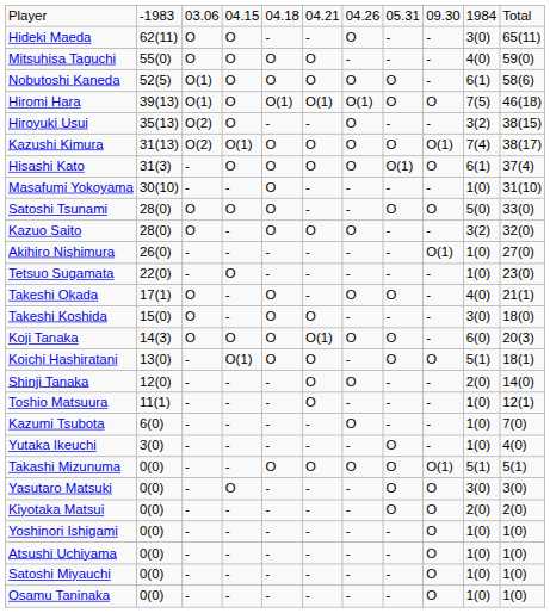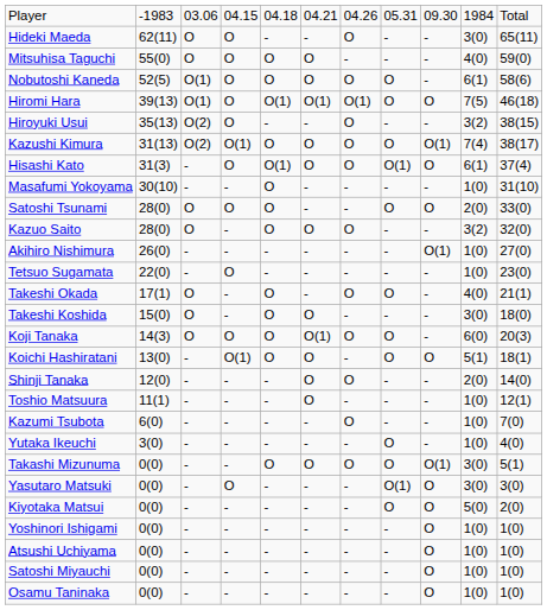 <table class="wikitable" style="text-align:left;">
 <tr>
 <td>Player</td>
 <td>-1983</td>
 <td>03.06</td>
 <td>04.15</td>
 <td>04.18</td>
 <td>04.21</td>
 <td>04.26</td>
 <td>05.31</td>
 <td>09.30</td>
 <td>1984</td>
 <td>Total</td>
 </tr>
 <tr>
 <td><a href='#'>Hideki Maeda</a></td>
 <td>62(11)</td>
 <td>O</td>
 <td>O</td>
 <td>-</td>
 <td>-</td>
 <td>O</td>
 <td>-</td>
 <td>-</td>
 <td>3(0)</td>
 <td>65(11)</td>
 </tr>
 <tr>
 <td><a href='#'>Mitsuhisa Taguchi</a></td>
 <td>55(0)</td>
 <td>O</td>
 <td>O</td>
 <td>O</td>
 <td>O</td>
 <td>-</td>
 <td>-</td>
 <td>-</td>
 <td>4(0)</td>
 <td>59(0)</td>
 </tr>
 <tr>
 <td><a href='#'>Nobutoshi Kaneda</a></td>
 <td>52(5)</td>
 <td>O(1)</td>
 <td>O</td>
 <td>O</td>
 <td>O</td>
 <td>O</td>
 <td>O</td>
 <td>-</td>
 <td>6(1)</td>
 <td>58(6)</td>
 </tr>
 <tr>
 <td><a href='#'>Hiromi Hara</a></td>
 <td>39(13)</td>
 <td>O(1)</td>
 <td>O</td>
 <td>O(1)</td>
 <td>O(1)</td>
 <td>O(1)</td>
 <td>O</td>
 <td>O</td>
 <td>7(5)</td>
 <td>46(18)</td>
 </tr>
 <tr>
 <td><a href='#'>Hiroyuki Usui</a></td>
 <td>35(13)</td>
 <td>O(2)</td>
 <td>O</td>
 <td>-</td>
 <td>-</td>
 <td>O</td>
 <td>-</td>
 <td>-</td>
 <td>3(2)</td>
 <td>38(15)</td>
 </tr>
 <tr>
 <td><a href='#'>Kazushi Kimura</a></td>
 <td>31(13)</td>
 <td>O(2)</td>
 <td>O(1)</td>
 <td>O</td>
 <td>O</td>
 <td>O</td>
 <td>O</td>
 <td>O(1)</td>
 <td>7(4)</td>
 <td>38(17)</td>
 </tr>
 <tr>
 <td><a href='#'>Hisashi Kato</a></td>
 <td>31(3)</td>
 <td>-</td>
 <td>O</td>
-<td>O</td>
+<td>O(1)</td>
 <td>O</td>
 <td>O</td>
 <td>O(1)</td>
 <td>O</td>
 <td>6(1)</td>
 <td>37(4)</td>
 </tr>
 <tr>
 <td><a href='#'>Masafumi Yokoyama</a></td>
 <td>30(10)</td>
 <td>-</td>
 <td>-</td>
 <td>O</td>
 <td>-</td>
 <td>-</td>
 <td>-</td>
 <td>-</td>
 <td>1(0)</td>
 <td>31(10)</td>
 </tr>
 <tr>
 <td><a href='#'>Satoshi Tsunami</a></td>
 <td>28(0)</td>
 <td>O</td>
 <td>O</td>
 <td>O</td>
 <td>-</td>
 <td>-</td>
 <td>O</td>
 <td>O</td>
-<td>5(0)</td>
+<td>2(0)</td>
 <td>33(0)</td>
 </tr>
 <tr>
 <td><a href='#'>Kazuo Saito</a></td>
 <td>28(0)</td>
 <td>O</td>
 <td>-</td>
 <td>O</td>
 <td>O</td>
 <td>O</td>
 <td>-</td>
 <td>-</td>
 <td>3(2)</td>
 <td>32(0)</td>
 </tr>
 <tr>
 <td><a href='#'>Akihiro Nishimura</a></td>
 <td>26(0)</td>
 <td>-</td>
 <td>-</td>
 <td>-</td>
 <td>-</td>
 <td>-</td>
 <td>-</td>
 <td>O(1)</td>
 <td>1(0)</td>
 <td>27(0)</td>
 </tr>
 <tr>
 <td><a href='#'>Tetsuo Sugamata</a></td>
 <td>22(0)</td>
 <td>-</td>
 <td>O</td>
 <td>-</td>
 <td>-</td>
 <td>-</td>
 <td>-</td>
 <td>-</td>
 <td>1(0)</td>
 <td>23(0)</td>
 </tr>
 <tr>
 <td><a href='#'>Takeshi Okada</a></td>
 <td>17(1)</td>
 <td>O</td>
 <td>-</td>
 <td>O</td>
 <td>-</td>
 <td>O</td>
 <td>O</td>
 <td>-</td>
 <td>4(0)</td>
 <td>21(1)</td>
 </tr>
 <tr>
 <td><a href='#'>Takeshi Koshida</a></td>
 <td>15(0)</td>
 <td>O</td>
 <td>-</td>
 <td>O</td>
 <td>O</td>
 <td>-</td>
 <td>-</td>
 <td>-</td>
 <td>3(0)</td>
 <td>18(0)</td>
 </tr>
 <tr>
 <td><a href='#'>Koji Tanaka</a></td>
 <td>14(3)</td>
 <td>O</td>
 <td>O</td>
 <td>O</td>
 <td>O(1)</td>
 <td>O</td>
 <td>O</td>
 <td>-</td>
 <td>6(0)</td>
 <td>20(3)</td>
 </tr>
 <tr>
 <td><a href='#'>Koichi Hashiratani</a></td>
 <td>13(0)</td>
 <td>-</td>
 <td>O(1)</td>
 <td>O</td>
 <td>O</td>
 <td>-</td>
 <td>O</td>
 <td>O</td>
 <td>5(1)</td>
 <td>18(1)</td>
 </tr>
 <tr>
 <td><a href='#'>Shinji Tanaka</a></td>
 <td>12(0)</td>
 <td>-</td>
 <td>-</td>
 <td>-</td>
 <td>O</td>
 <td>O</td>
 <td>-</td>
 <td>-</td>
 <td>2(0)</td>
 <td>14(0)</td>
 </tr>
 <tr>
 <td><a href='#'>Toshio Matsuura</a></td>
 <td>11(1)</td>
 <td>-</td>
 <td>-</td>
 <td>-</td>
 <td>O</td>
 <td>-</td>
 <td>-</td>
 <td>-</td>
 <td>1(0)</td>
 <td>12(1)</td>
 </tr>
 <tr>
 <td><a href='#'>Kazumi Tsubota</a></td>
 <td>6(0)</td>
 <td>-</td>
 <td>-</td>
 <td>-</td>
 <td>-</td>
 <td>O</td>
 <td>-</td>
 <td>-</td>
 <td>1(0)</td>
 <td>7(0)</td>
 </tr>
 <tr>
 <td><a href='#'>Yutaka Ikeuchi</a></td>
 <td>3(0)</td>
 <td>-</td>
 <td>-</td>
 <td>-</td>
 <td>-</td>
 <td>-</td>
 <td>O</td>
 <td>-</td>
 <td>1(0)</td>
 <td>4(0)</td>
 </tr>
 <tr>
 <td><a href='#'>Takashi Mizunuma</a></td>
 <td>0(0)</td>
 <td>-</td>
 <td>-</td>
 <td>O</td>
 <td>O</td>
 <td>O</td>
 <td>O</td>
 <td>O(1)</td>
-<td>5(1)</td>
+<td>3(0)</td>
 <td>5(1)</td>
 </tr>
 <tr>
 <td><a href='#'>Yasutaro Matsuki</a></td>
 <td>0(0)</td>
 <td>-</td>
 <td>O</td>
 <td>-</td>
 <td>-</td>
 <td>-</td>
-<td>O</td>
+<td>O(1)</td>
 <td>O</td>
 <td>3(0)</td>
 <td>3(0)</td>
 </tr>
 <tr>
 <td><a href='#'>Kiyotaka Matsui</a></td>
 <td>0(0)</td>
 <td>-</td>
 <td>-</td>
 <td>-</td>
 <td>-</td>
 <td>-</td>
 <td>O</td>
 <td>O</td>
-<td>2(0)</td>
+<td>5(0)</td>
 <td>2(0)</td>
 </tr>
 <tr>
 <td><a href='#'>Yoshinori Ishigami</a></td>
 <td>0(0)</td>
 <td>-</td>
 <td>-</td>
 <td>-</td>
 <td>-</td>
 <td>-</td>
 <td>-</td>
 <td>O</td>
 <td>1(0)</td>
 <td>1(0)</td>
 </tr>
 <tr>
 <td><a href='#'>Atsushi Uchiyama</a></td>
 <td>0(0)</td>
 <td>-</td>
 <td>-</td>
 <td>-</td>
 <td>-</td>
 <td>-</td>
 <td>-</td>
 <td>O</td>
 <td>1(0)</td>
 <td>1(0)</td>
 </tr>
 <tr>
 <td><a href='#'>Satoshi Miyauchi</a></td>
 <td>0(0)</td>
 <td>-</td>
 <td>-</td>
 <td>-</td>
 <td>-</td>
 <td>-</td>
 <td>-</td>
 <td>O</td>
 <td>1(0)</td>
 <td>1(0)</td>
 </tr>
 <tr>
 <td><a href='#'>Osamu Taninaka</a></td>
 <td>0(0)</td>
 <td>-</td>
 <td>-</td>
 <td>-</td>
 <td>-</td>
 <td>-</td>
 <td>-</td>
 <td>O</td>
 <td>1(0)</td>
 <td>1(0)</td>
 </tr>
 </table>
